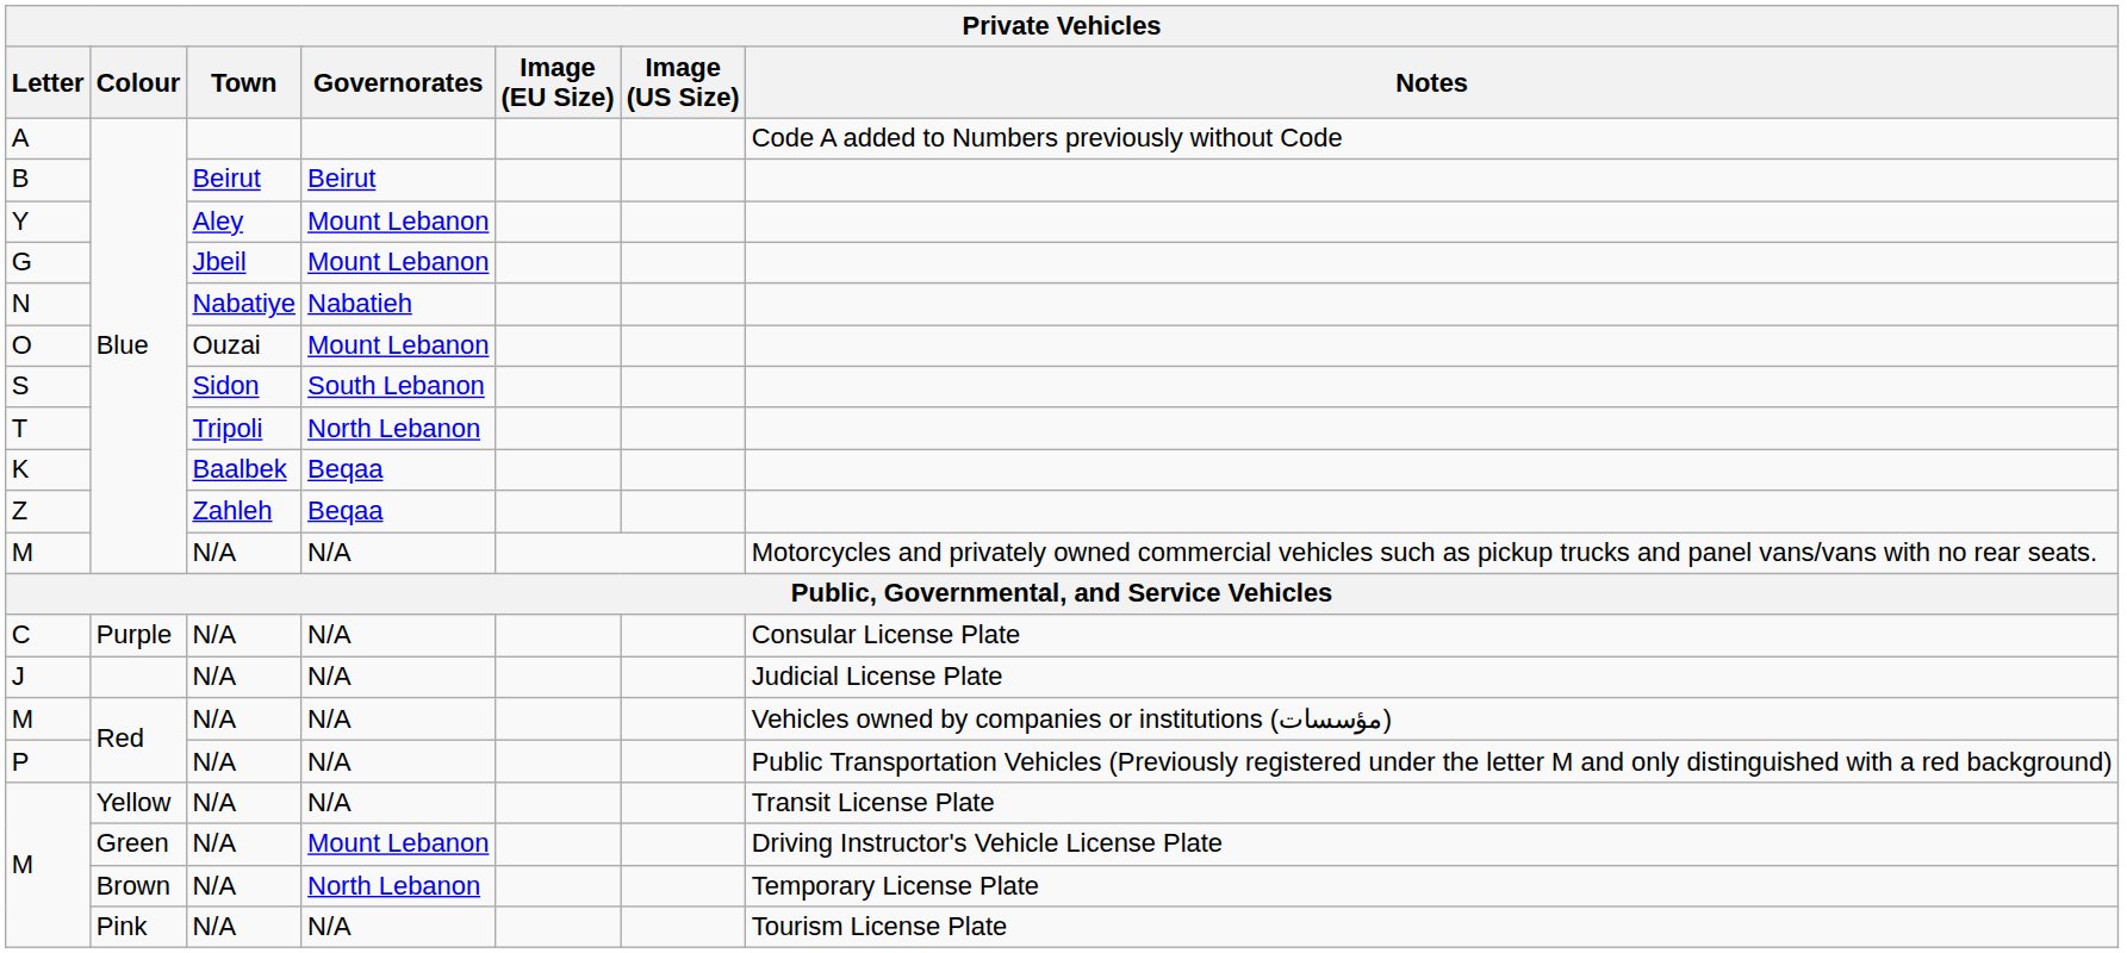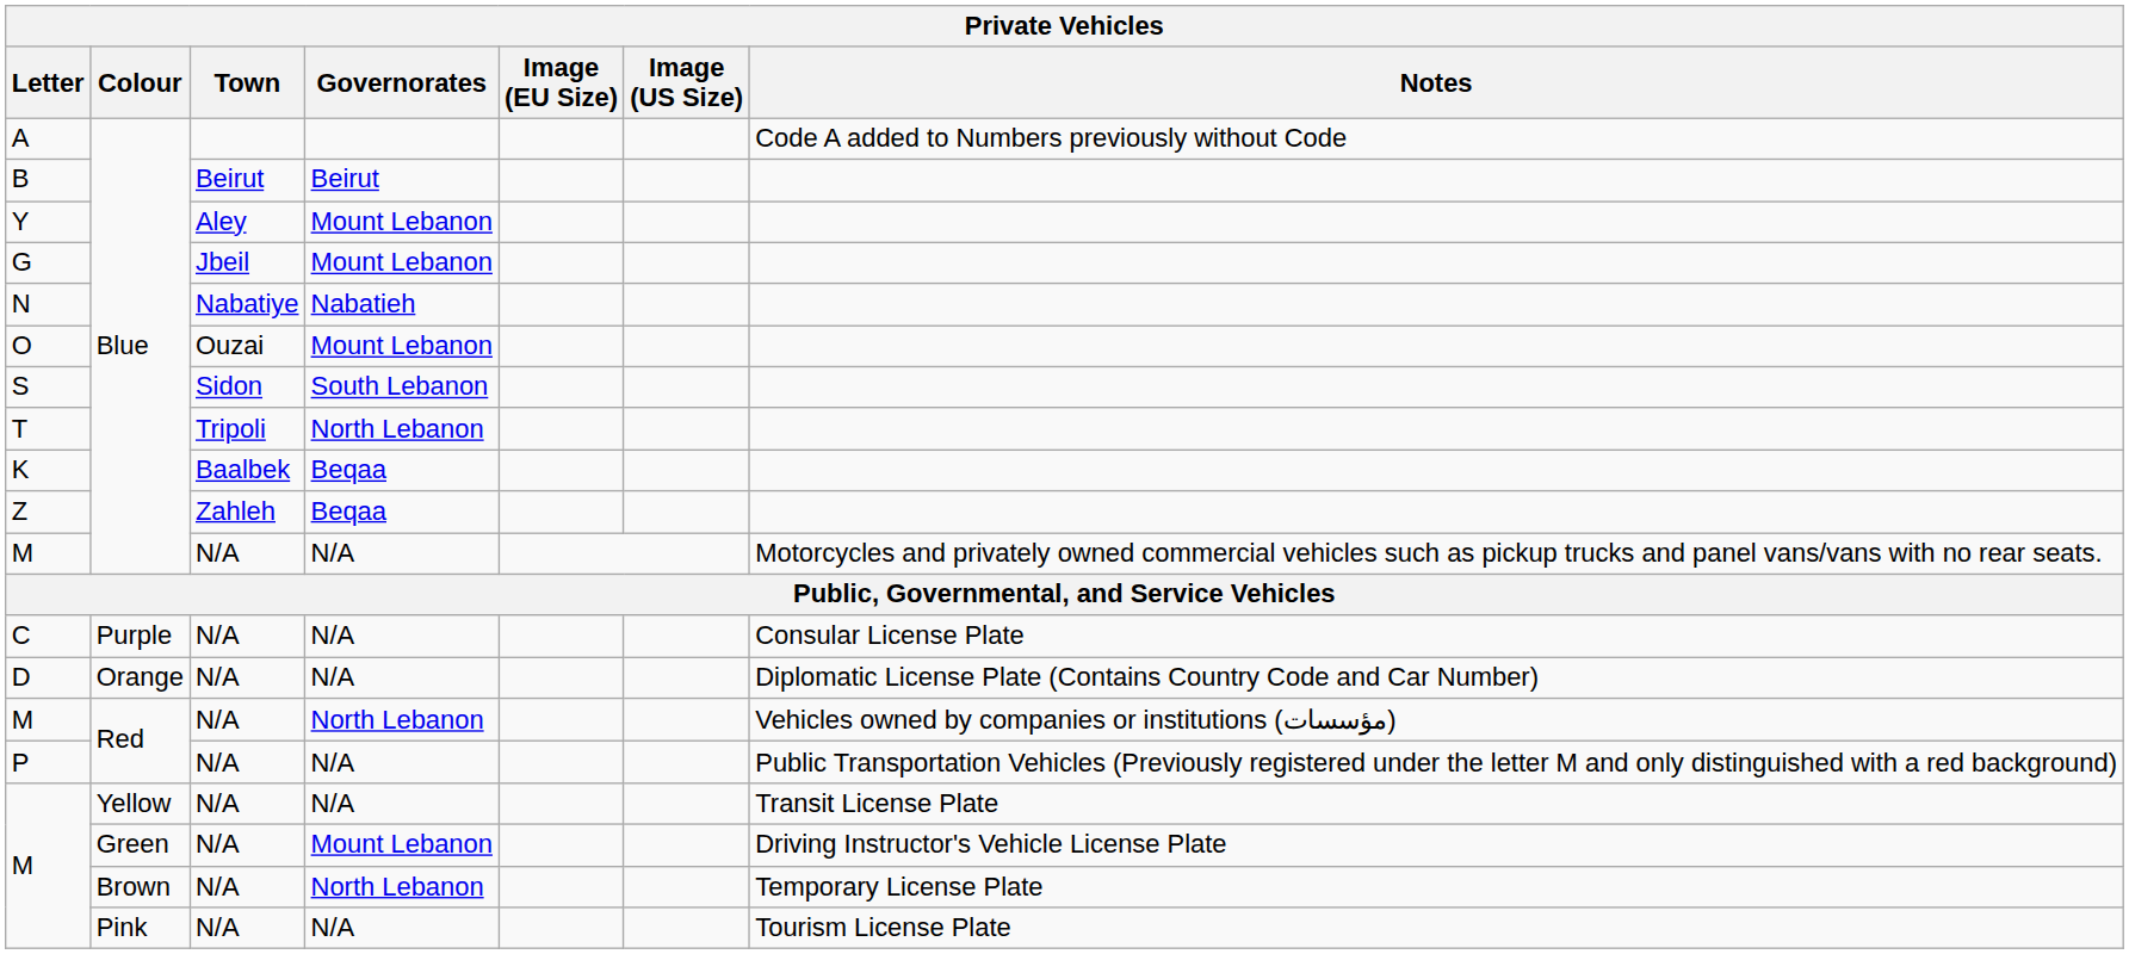 <table class="wikitable">
 <tr>
 <th colspan= "7">Private Vehicles</th>
 </tr>
 <tr>
 <th>Letter</th>
 <th>Colour</th>
 <th>Town</th>
 <th>Governorates</th>
 <th>Image<br>(EU Size)</th>
 <th>Image<br>(US Size)</th>
 <th>Notes</th>
 </tr>
 <tr>
 <td>A</td>
 <td rowspan="11">Blue</td>
 <td></td>
 <td></td>
 <td></td>
 <td></td>
 <td>Code A added to Numbers previously without Code</td>
 </tr>
 <tr>
 <td>B</td>
 <td><a href='#'>Beirut</a></td>
 <td><a href='#'>Beirut</a></td>
 <td></td>
 <td></td>
 <td></td>
 </tr>
 <tr>
 <td>Y</td>
 <td><a href='#'>Aley</a></td>
 <td><a href='#'>Mount Lebanon</a></td>
 <td></td>
 <td></td>
 <td></td>
 </tr>
 <tr>
 <td>G</td>
 <td><a href='#'>Jbeil</a></td>
 <td><a href='#'>Mount Lebanon</a></td>
 <td></td>
 <td></td>
 <td></td>
 </tr>
 <tr>
 <td>N</td>
 <td><a href='#'>Nabatiye</a></td>
 <td><a href='#'>Nabatieh</a></td>
 <td></td>
 <td></td>
 <td></td>
 </tr>
 <tr>
 <td>O</td>
 <td>Ouzai</td>
 <td><a href='#'>Mount Lebanon</a></td>
 <td></td>
 <td></td>
 <td></td>
 </tr>
 <tr>
 <td>S</td>
 <td><a href='#'>Sidon</a></td>
 <td><a href='#'>South Lebanon</a></td>
 <td></td>
 <td></td>
 <td></td>
 </tr>
 <tr>
 <td>T</td>
 <td><a href='#'>Tripoli</a></td>
 <td><a href='#'>North Lebanon</a></td>
 <td></td>
 <td></td>
 <td></td>
 </tr>
 <tr>
 <td>K</td>
 <td><a href='#'>Baalbek</a></td>
 <td><a href='#'>Beqaa</a></td>
 <td></td>
 <td></td>
 <td></td>
 </tr>
 <tr>
 <td>Z</td>
 <td><a href='#'>Zahleh</a></td>
 <td><a href='#'>Beqaa</a></td>
 <td></td>
 <td></td>
 <td></td>
 </tr>
 <tr>
 <td>M</td>
 <td>N/A</td>
 <td>N/A</td>
 <td colspan = "2" align = "center"></td>
 <td>Motorcycles and privately owned commercial vehicles such as pickup trucks and panel vans/vans with no rear seats.</td>
 </tr>
 <tr>
 <th colspan= "7">Public, Governmental, and Service Vehicles</th>
 </tr>
 <tr>
 <td>C</td>
 <td>Purple</td>
 <td>N/A</td>
 <td>N/A</td>
 <td></td>
 <td></td>
 <td>Consular License Plate</td>
 </tr>
 <tr>
-<td>J</td>
-<td></td>
+<td>D</td>
+<td>Orange</td>
 <td>N/A</td>
 <td>N/A</td>
 <td></td>
 <td></td>
-<td>Judicial License Plate</td>
+<td>Diplomatic License Plate (Contains Country Code and Car Number)</td>
 </tr>
 <tr>
 <td>M</td>
 <td rowspan="2">Red</td>
 <td>N/A</td>
-<td>N/A</td>
+<td><a href='#'>North Lebanon</a></td>
 <td></td>
 <td></td>
 <td>Vehicles owned by companies or institutions (مؤسسات)</td>
 </tr>
 <tr>
 <td>P</td>
 <td>N/A</td>
 <td>N/A</td>
 <td></td>
 <td></td>
 <td>Public Transportation Vehicles (Previously registered under the letter M and only distinguished with a red background)</td>
 </tr>
 <tr>
 <td rowspan="4">M</td>
 <td>Yellow</td>
 <td>N/A</td>
 <td>N/A</td>
 <td></td>
 <td></td>
 <td>Transit License Plate</td>
 </tr>
 <tr>
 <td>Green</td>
 <td>N/A</td>
 <td><a href='#'>Mount Lebanon</a></td>
 <td></td>
 <td></td>
 <td>Driving Instructor's Vehicle License Plate</td>
 </tr>
 <tr>
 <td>Brown</td>
 <td>N/A</td>
 <td><a href='#'>North Lebanon</a></td>
 <td></td>
 <td></td>
 <td>Temporary License Plate</td>
 </tr>
 <tr>
 <td>Pink</td>
 <td>N/A</td>
 <td>N/A</td>
 <td></td>
 <td></td>
 <td>Tourism License Plate</td>
 </tr>
 </table>
